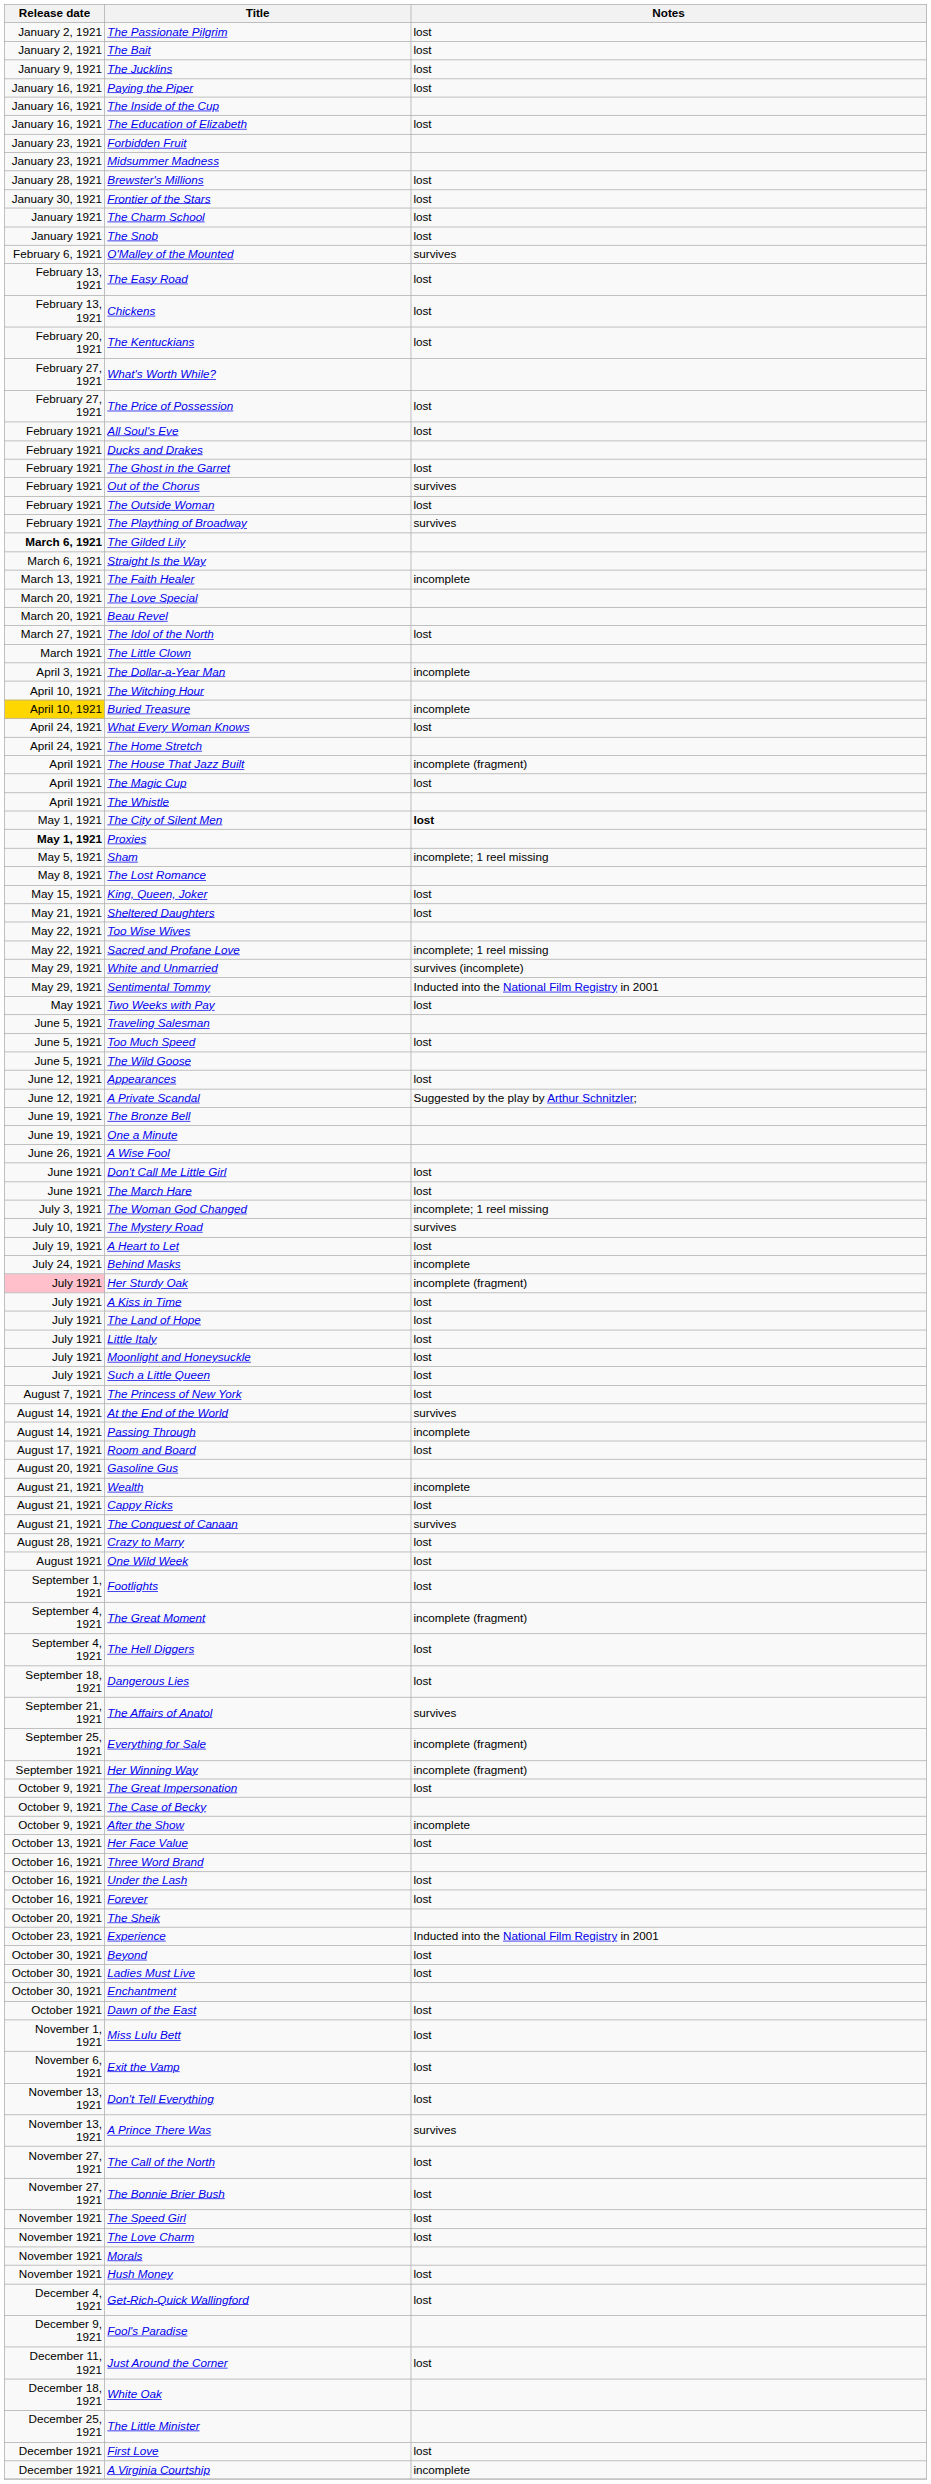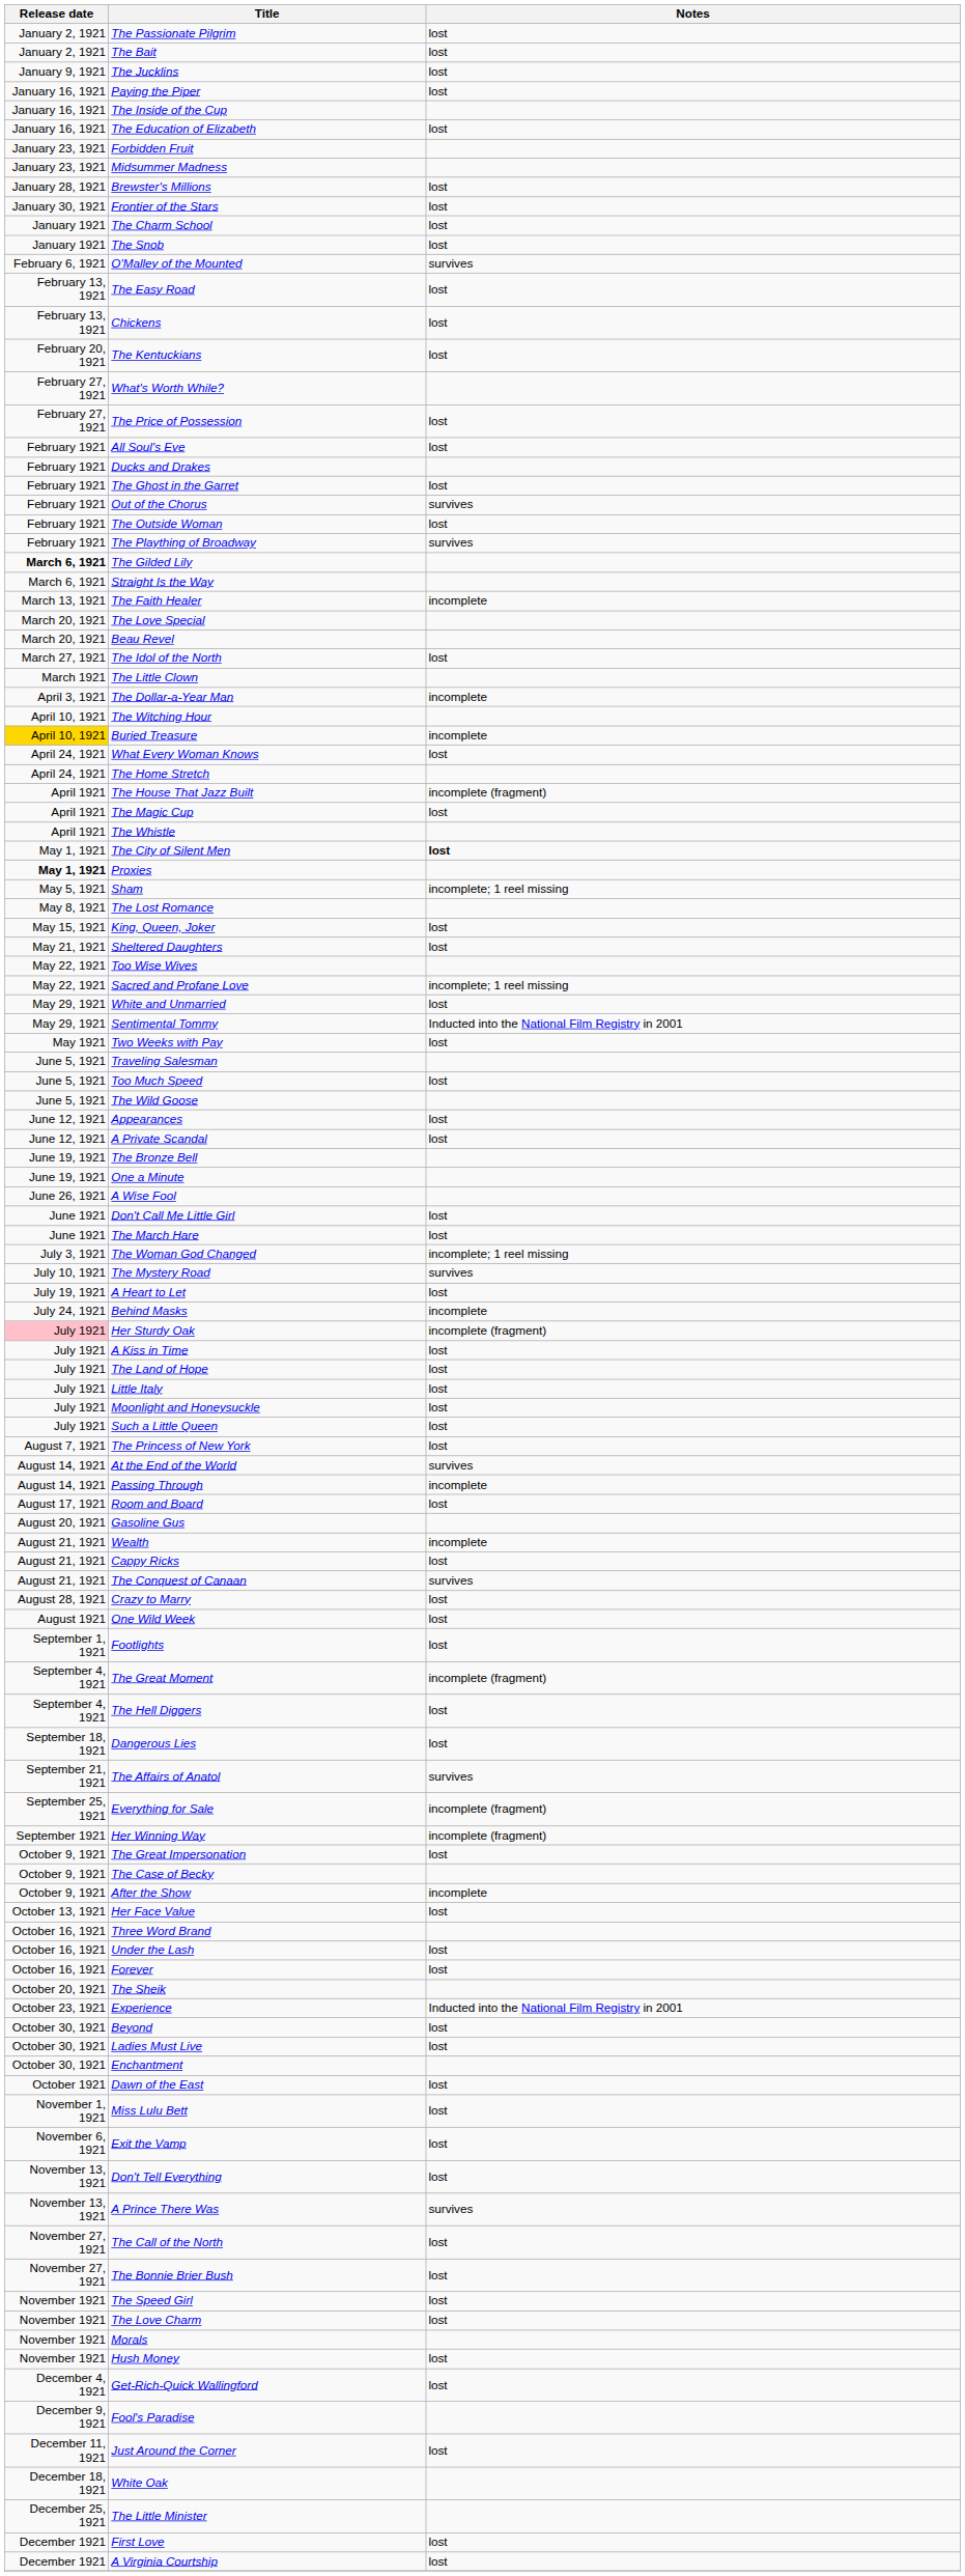 <table class="wikitable sortable" style="width:100%;">
 <tr>
 <th scope="col" style="width:130px;">Release date</th>
 <th>Title</th>
 <th>Notes</th>
 </tr>
 <tr>
 <td style="text-align:right;">January 2, 1921</td>
 <td><em><a href='#'>The Passionate Pilgrim</a></em></td>
 <td>lost</td>
 </tr>
 <tr>
 <td style="text-align:right;">January 2, 1921</td>
 <td><em><a href='#'>The Bait</a></em></td>
 <td>lost</td>
 </tr>
 <tr>
 <td style="text-align:right;">January 9, 1921</td>
 <td><em><a href='#'>The Jucklins</a></em></td>
 <td>lost</td>
 </tr>
 <tr>
 <td style="text-align:right;">January 16, 1921</td>
 <td><em><a href='#'>Paying the Piper</a></em></td>
 <td>lost</td>
 </tr>
 <tr>
 <td style="text-align:right;">January 16, 1921</td>
 <td><em><a href='#'>The Inside of the Cup</a></em></td>
 <td></td>
 </tr>
 <tr>
 <td style="text-align:right;">January 16, 1921</td>
 <td><em><a href='#'>The Education of Elizabeth</a></em></td>
 <td>lost</td>
 </tr>
 <tr>
 <td style="text-align:right;">January 23, 1921</td>
 <td><em><a href='#'>Forbidden Fruit</a></em></td>
 <td></td>
 </tr>
 <tr>
 <td style="text-align:right;">January 23, 1921</td>
 <td><em><a href='#'>Midsummer Madness</a></em></td>
 <td></td>
 </tr>
 <tr>
 <td style="text-align:right;">January 28, 1921</td>
 <td><em><a href='#'>Brewster's Millions</a></em></td>
 <td>lost</td>
 </tr>
 <tr>
 <td style="text-align:right;">January 30, 1921</td>
 <td><em><a href='#'>Frontier of the Stars</a></em></td>
 <td>lost</td>
 </tr>
 <tr>
 <td style="text-align:right;">January 1921</td>
 <td><em><a href='#'>The Charm School</a></em></td>
 <td>lost</td>
 </tr>
 <tr>
 <td style="text-align:right;">January 1921</td>
 <td><em><a href='#'>The Snob</a></em></td>
 <td>lost</td>
 </tr>
 <tr>
 <td style="text-align:right;">February 6, 1921</td>
 <td><em><a href='#'>O'Malley of the Mounted</a></em></td>
 <td>survives</td>
 </tr>
 <tr>
 <td style="text-align:right;">February 13, 1921</td>
 <td><em><a href='#'>The Easy Road</a></em></td>
 <td>lost</td>
 </tr>
 <tr>
 <td style="text-align:right;">February 13, 1921</td>
 <td><em><a href='#'>Chickens</a></em></td>
 <td>lost</td>
 </tr>
 <tr>
 <td style="text-align:right;">February 20, 1921</td>
 <td><em><a href='#'>The Kentuckians</a></em></td>
 <td>lost</td>
 </tr>
 <tr>
 <td style="text-align:right;">February 27, 1921</td>
 <td><em><a href='#'>What's Worth While?</a></em></td>
 <td></td>
 </tr>
 <tr>
 <td style="text-align:right;">February 27, 1921</td>
 <td><em><a href='#'>The Price of Possession</a></em></td>
 <td>lost</td>
 </tr>
 <tr>
 <td style="text-align:right;">February 1921</td>
 <td><em><a href='#'>All Soul's Eve</a></em></td>
 <td>lost</td>
 </tr>
 <tr>
 <td style="text-align:right;">February 1921</td>
 <td><em><a href='#'>Ducks and Drakes</a></em></td>
 <td></td>
 </tr>
 <tr>
 <td style="text-align:right;">February 1921</td>
 <td><em><a href='#'>The Ghost in the Garret</a></em></td>
 <td>lost</td>
 </tr>
 <tr>
 <td style="text-align:right;">February 1921</td>
 <td><em><a href='#'>Out of the Chorus</a></em></td>
 <td>survives</td>
 </tr>
 <tr>
 <td style="text-align:right;">February 1921</td>
 <td><em><a href='#'>The Outside Woman</a></em></td>
 <td>lost</td>
 </tr>
 <tr>
 <td style="text-align:right;">February 1921</td>
 <td><em><a href='#'>The Plaything of Broadway</a></em></td>
 <td>survives</td>
 </tr>
 <tr>
 <td style="text-align:right;"><strong>March 6, 1921</strong></td>
 <td><em><a href='#'>The Gilded Lily</a></em></td>
 <td></td>
 </tr>
 <tr>
 <td style="text-align:right;">March 6, 1921</td>
 <td><em><a href='#'>Straight Is the Way</a></em></td>
 <td></td>
 </tr>
 <tr>
 <td style="text-align:right;">March 13, 1921</td>
 <td><em><a href='#'>The Faith Healer</a></em></td>
 <td>incomplete</td>
 </tr>
 <tr>
 <td style="text-align:right;">March 20, 1921</td>
 <td><em><a href='#'>The Love Special</a></em></td>
 <td></td>
 </tr>
 <tr>
 <td style="text-align:right;">March 20, 1921</td>
 <td><em><a href='#'>Beau Revel</a></em></td>
 <td></td>
 </tr>
 <tr>
 <td style="text-align:right;">March 27, 1921</td>
 <td><em><a href='#'>The Idol of the North</a></em></td>
 <td>lost</td>
 </tr>
 <tr>
 <td style="text-align:right;">March 1921</td>
 <td><em><a href='#'>The Little Clown</a></em></td>
 <td></td>
 </tr>
 <tr>
 <td style="text-align:right;">April 3, 1921</td>
 <td><em><a href='#'>The Dollar-a-Year Man</a></em></td>
 <td>incomplete</td>
 </tr>
 <tr>
 <td style="text-align:right;">April 10, 1921</td>
 <td><em><a href='#'>The Witching Hour</a></em></td>
 <td></td>
 </tr>
 <tr>
 <td style="background: gold; text-align:right;">April 10, 1921</td>
 <td><em><a href='#'>Buried Treasure</a></em></td>
 <td>incomplete</td>
 </tr>
 <tr>
 <td style="text-align:right;">April 24, 1921</td>
 <td><em><a href='#'>What Every Woman Knows</a></em></td>
 <td>lost</td>
 </tr>
 <tr>
 <td style="text-align:right;">April 24, 1921</td>
 <td><em><a href='#'>The Home Stretch</a></em></td>
 <td></td>
 </tr>
 <tr>
 <td style="text-align:right;">April 1921</td>
 <td><em><a href='#'>The House That Jazz Built</a></em></td>
 <td>incomplete (fragment)</td>
 </tr>
 <tr>
 <td style="text-align:right;">April 1921</td>
 <td><em><a href='#'>The Magic Cup</a></em></td>
 <td>lost</td>
 </tr>
 <tr>
 <td style="text-align:right;">April 1921</td>
 <td><em><a href='#'>The Whistle</a></em></td>
 <td></td>
 </tr>
 <tr>
 <td style="text-align:right;">May 1, 1921</td>
 <td><em><a href='#'>The City of Silent Men</a></em></td>
 <td><strong>lost</strong></td>
 </tr>
 <tr>
 <td style="text-align:right;"><strong>May 1, 1921</strong></td>
 <td><em><a href='#'>Proxies</a></em></td>
 <td></td>
 </tr>
 <tr>
 <td style="text-align:right;">May 5, 1921</td>
 <td><em><a href='#'>Sham</a></em></td>
 <td>incomplete; 1 reel missing</td>
 </tr>
 <tr>
 <td style="text-align:right;">May 8, 1921</td>
 <td><em><a href='#'>The Lost Romance</a></em></td>
 <td></td>
 </tr>
 <tr>
 <td style="text-align:right;">May 15, 1921</td>
 <td><em><a href='#'>King, Queen, Joker</a></em></td>
 <td>lost</td>
 </tr>
 <tr>
 <td style="text-align:right;">May 21, 1921</td>
 <td><em><a href='#'>Sheltered Daughters</a></em></td>
 <td>lost</td>
 </tr>
 <tr>
 <td style="text-align:right;">May 22, 1921</td>
 <td><em><a href='#'>Too Wise Wives</a></em></td>
 <td></td>
 </tr>
 <tr>
 <td style="text-align:right;">May 22, 1921</td>
 <td><em><a href='#'>Sacred and Profane Love</a></em></td>
 <td>incomplete; 1 reel missing</td>
 </tr>
 <tr>
 <td style="text-align:right;">May 29, 1921</td>
 <td><em><a href='#'>White and Unmarried</a></em></td>
-<td>survives (incomplete)</td>
+<td>lost</td>
 </tr>
 <tr>
 <td style="text-align:right;">May 29, 1921</td>
 <td><em><a href='#'>Sentimental Tommy</a></em></td>
 <td>Inducted into the <a href='#'>National Film Registry</a> in 2001</td>
 </tr>
 <tr>
 <td style="text-align:right;">May 1921</td>
 <td><em><a href='#'>Two Weeks with Pay</a></em></td>
 <td>lost</td>
 </tr>
 <tr>
 <td style="text-align:right;">June 5, 1921</td>
 <td><em><a href='#'>Traveling Salesman</a></em></td>
 <td></td>
 </tr>
 <tr>
 <td style="text-align:right;">June 5, 1921</td>
 <td><em><a href='#'>Too Much Speed</a></em></td>
 <td>lost</td>
 </tr>
 <tr>
 <td style="text-align:right;">June 5, 1921</td>
 <td><em><a href='#'>The Wild Goose</a></em></td>
 <td></td>
 </tr>
 <tr>
 <td style="text-align:right;">June 12, 1921</td>
 <td><em><a href='#'>Appearances</a></em></td>
 <td>lost</td>
 </tr>
 <tr>
 <td style="text-align:right;">June 12, 1921</td>
 <td><em><a href='#'>A Private Scandal</a></em></td>
-<td>Suggested by the play by <a href='#'>Arthur Schnitzler</a>;</td>
+<td>lost</td>
 </tr>
 <tr>
 <td style="text-align:right;">June 19, 1921</td>
 <td><em><a href='#'>The Bronze Bell</a></em></td>
 <td></td>
 </tr>
 <tr>
 <td style="text-align:right;">June 19, 1921</td>
 <td><em><a href='#'>One a Minute</a></em></td>
 <td></td>
 </tr>
 <tr>
 <td style="text-align:right;">June 26, 1921</td>
 <td><em><a href='#'>A Wise Fool</a></em></td>
 <td></td>
 </tr>
 <tr>
 <td style="text-align:right;">June 1921</td>
 <td><em><a href='#'>Don't Call Me Little Girl</a></em></td>
 <td>lost</td>
 </tr>
 <tr>
 <td style="text-align:right;">June 1921</td>
 <td><em><a href='#'>The March Hare</a></em></td>
 <td>lost</td>
 </tr>
 <tr>
 <td style="text-align:right;">July 3, 1921</td>
 <td><em><a href='#'>The Woman God Changed</a></em></td>
 <td>incomplete; 1 reel missing</td>
 </tr>
 <tr>
 <td style="text-align:right;">July 10, 1921</td>
 <td><em><a href='#'>The Mystery Road</a></em></td>
 <td>survives</td>
 </tr>
 <tr>
 <td style="text-align:right;">July 19, 1921</td>
 <td><em><a href='#'>A Heart to Let</a></em></td>
 <td>lost</td>
 </tr>
 <tr>
 <td style="text-align:right;">July 24, 1921</td>
 <td><em><a href='#'>Behind Masks</a></em></td>
 <td>incomplete</td>
 </tr>
 <tr>
 <td style="background: pink; text-align:right;">July 1921</td>
 <td><em><a href='#'>Her Sturdy Oak</a></em></td>
 <td>incomplete (fragment)</td>
 </tr>
 <tr>
 <td style="text-align:right;">July 1921</td>
 <td><em><a href='#'>A Kiss in Time</a></em></td>
 <td>lost</td>
 </tr>
 <tr>
 <td style="text-align:right;">July 1921</td>
 <td><em><a href='#'>The Land of Hope</a></em></td>
 <td>lost</td>
 </tr>
 <tr>
 <td style="text-align:right;">July 1921</td>
 <td><em><a href='#'>Little Italy</a></em></td>
 <td>lost</td>
 </tr>
 <tr>
 <td style="text-align:right;">July 1921</td>
 <td><em><a href='#'>Moonlight and Honeysuckle</a></em></td>
 <td>lost</td>
 </tr>
 <tr>
 <td style="text-align:right;">July 1921</td>
 <td><em><a href='#'>Such a Little Queen</a></em></td>
 <td>lost</td>
 </tr>
 <tr>
 <td style="text-align:right;">August 7, 1921</td>
 <td><em><a href='#'>The Princess of New York</a></em></td>
 <td>lost</td>
 </tr>
 <tr>
 <td style="text-align:right;">August 14, 1921</td>
 <td><em><a href='#'>At the End of the World</a></em></td>
 <td>survives</td>
 </tr>
 <tr>
 <td style="text-align:right;">August 14, 1921</td>
 <td><em><a href='#'>Passing Through</a></em></td>
 <td>incomplete</td>
 </tr>
 <tr>
 <td style="text-align:right;">August 17, 1921</td>
 <td><em><a href='#'>Room and Board</a></em></td>
 <td>lost</td>
 </tr>
 <tr>
 <td style="text-align:right;">August 20, 1921</td>
 <td><em><a href='#'>Gasoline Gus</a></em></td>
 <td></td>
 </tr>
 <tr>
 <td style="text-align:right;">August 21, 1921</td>
 <td><em><a href='#'>Wealth</a></em></td>
 <td>incomplete</td>
 </tr>
 <tr>
 <td style="text-align:right;">August 21, 1921</td>
 <td><em><a href='#'>Cappy Ricks</a></em></td>
 <td>lost</td>
 </tr>
 <tr>
 <td style="text-align:right;">August 21, 1921</td>
 <td><em><a href='#'>The Conquest of Canaan</a></em></td>
 <td>survives</td>
 </tr>
 <tr>
 <td style="text-align:right;">August 28, 1921</td>
 <td><em><a href='#'>Crazy to Marry</a></em></td>
 <td>lost</td>
 </tr>
 <tr>
 <td style="text-align:right;">August 1921</td>
 <td><em><a href='#'>One Wild Week</a></em></td>
 <td>lost</td>
 </tr>
 <tr>
 <td style="text-align:right;">September 1, 1921</td>
 <td><em><a href='#'>Footlights</a></em></td>
 <td>lost</td>
 </tr>
 <tr>
 <td style="text-align:right;">September 4, 1921</td>
 <td><em><a href='#'>The Great Moment</a></em></td>
 <td>incomplete (fragment)</td>
 </tr>
 <tr>
 <td style="text-align:right;">September 4, 1921</td>
 <td><em><a href='#'>The Hell Diggers</a></em></td>
 <td>lost</td>
 </tr>
 <tr>
 <td style="text-align:right;">September 18, 1921</td>
 <td><em><a href='#'>Dangerous Lies</a></em></td>
 <td>lost</td>
 </tr>
 <tr>
 <td style="text-align:right;">September 21, 1921</td>
 <td><em><a href='#'>The Affairs of Anatol</a></em></td>
 <td>survives</td>
 </tr>
 <tr>
 <td style="text-align:right;">September 25, 1921</td>
 <td><em><a href='#'>Everything for Sale</a></em></td>
 <td>incomplete (fragment)</td>
 </tr>
 <tr>
 <td style="text-align:right;">September 1921</td>
 <td><em><a href='#'>Her Winning Way</a></em></td>
 <td>incomplete (fragment)</td>
 </tr>
 <tr>
 <td style="text-align:right;">October 9, 1921</td>
 <td><em><a href='#'>The Great Impersonation</a></em></td>
 <td>lost</td>
 </tr>
 <tr>
 <td style="text-align:right;">October 9, 1921</td>
 <td><em><a href='#'>The Case of Becky</a></em></td>
 <td></td>
 </tr>
 <tr>
 <td style="text-align:right;">October 9, 1921</td>
 <td><em><a href='#'>After the Show</a></em></td>
 <td>incomplete</td>
 </tr>
 <tr>
 <td style="text-align:right;">October 13, 1921</td>
 <td><em><a href='#'>Her Face Value</a></em></td>
 <td>lost</td>
 </tr>
 <tr>
 <td style="text-align:right;">October 16, 1921</td>
 <td><em><a href='#'>Three Word Brand</a></em></td>
 <td></td>
 </tr>
 <tr>
 <td style="text-align:right;">October 16, 1921</td>
 <td><em><a href='#'>Under the Lash</a></em></td>
 <td>lost</td>
 </tr>
 <tr>
 <td style="text-align:right;">October 16, 1921</td>
 <td><em><a href='#'>Forever</a></em></td>
 <td>lost</td>
 </tr>
 <tr>
 <td style="text-align:right;">October 20, 1921</td>
 <td><em><a href='#'>The Sheik</a></em> </td>
 <td></td>
 </tr>
 <tr>
 <td style="text-align:right;">October 23, 1921</td>
 <td><em><a href='#'>Experience</a></em></td>
 <td>Inducted into the <a href='#'>National Film Registry</a> in 2001</td>
 </tr>
 <tr>
 <td style="text-align:right;">October 30, 1921</td>
 <td><em><a href='#'>Beyond</a></em></td>
 <td>lost</td>
 </tr>
 <tr>
 <td style="text-align:right;">October 30, 1921</td>
 <td><em><a href='#'>Ladies Must Live</a></em></td>
 <td>lost</td>
 </tr>
 <tr>
 <td style="text-align:right;">October 30, 1921</td>
 <td><em><a href='#'>Enchantment</a></em></td>
 <td></td>
 </tr>
 <tr>
 <td style="text-align:right;">October 1921</td>
 <td><em><a href='#'>Dawn of the East</a></em></td>
 <td>lost</td>
 </tr>
 <tr>
 <td style="text-align:right;">November 1, 1921</td>
 <td><em><a href='#'>Miss Lulu Bett</a></em></td>
 <td>lost</td>
 </tr>
 <tr>
 <td style="text-align:right;">November 6, 1921</td>
 <td><em><a href='#'>Exit the Vamp</a></em></td>
 <td>lost</td>
 </tr>
 <tr>
 <td style="text-align:right;">November 13, 1921</td>
 <td><em><a href='#'>Don't Tell Everything</a></em></td>
 <td>lost</td>
 </tr>
 <tr>
 <td style="text-align:right;">November 13, 1921</td>
 <td><em><a href='#'>A Prince There Was</a></em></td>
 <td>survives</td>
 </tr>
 <tr>
 <td style="text-align:right;">November 27, 1921</td>
 <td><em><a href='#'>The Call of the North</a></em></td>
 <td>lost</td>
 </tr>
 <tr>
 <td style="text-align:right;">November 27, 1921</td>
 <td><em><a href='#'>The Bonnie Brier Bush</a></em></td>
 <td>lost</td>
 </tr>
 <tr>
 <td style="text-align:right;">November 1921</td>
 <td><em><a href='#'>The Speed Girl</a></em></td>
 <td>lost</td>
 </tr>
 <tr>
 <td style="text-align:right;">November 1921</td>
 <td><em><a href='#'>The Love Charm</a></em></td>
 <td>lost</td>
 </tr>
 <tr>
 <td style="text-align:right;">November 1921</td>
 <td><em><a href='#'>Morals</a></em></td>
 <td></td>
 </tr>
 <tr>
 <td style="text-align:right;">November 1921</td>
 <td><em><a href='#'>Hush Money</a></em></td>
 <td>lost</td>
 </tr>
 <tr>
 <td style="text-align:right;">December 4, 1921</td>
 <td><em><a href='#'>Get-Rich-Quick Wallingford</a></em></td>
 <td>lost</td>
 </tr>
 <tr>
 <td style="text-align:right;">December 9, 1921</td>
 <td><em><a href='#'>Fool's Paradise</a></em></td>
 <td></td>
 </tr>
 <tr>
 <td style="text-align:right;">December 11, 1921</td>
 <td><em><a href='#'>Just Around the Corner</a></em></td>
 <td>lost</td>
 </tr>
 <tr>
 <td style="text-align:right;">December 18, 1921</td>
 <td><em><a href='#'>White Oak</a></em></td>
 <td></td>
 </tr>
 <tr>
 <td style="text-align:right;">December 25, 1921</td>
 <td><em><a href='#'>The Little Minister</a></em></td>
 <td></td>
 </tr>
 <tr>
 <td style="text-align:right;">December 1921</td>
 <td><em><a href='#'>First Love</a></em></td>
 <td>lost</td>
 </tr>
 <tr>
 <td style="text-align:right;">December 1921</td>
 <td><em><a href='#'>A Virginia Courtship</a></em></td>
-<td>incomplete</td>
+<td>lost</td>
 </tr>
 <tr>
 </tr>
 </table>
